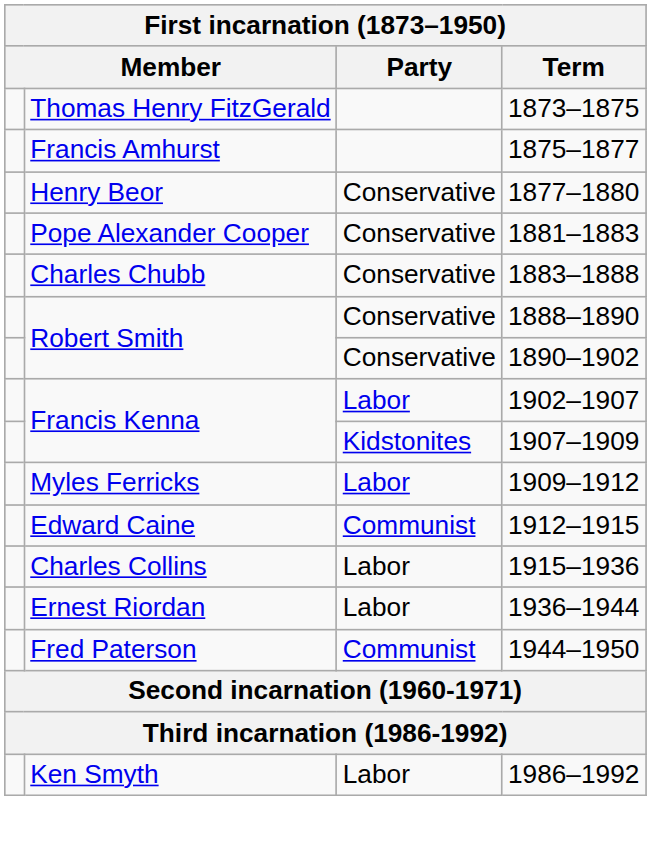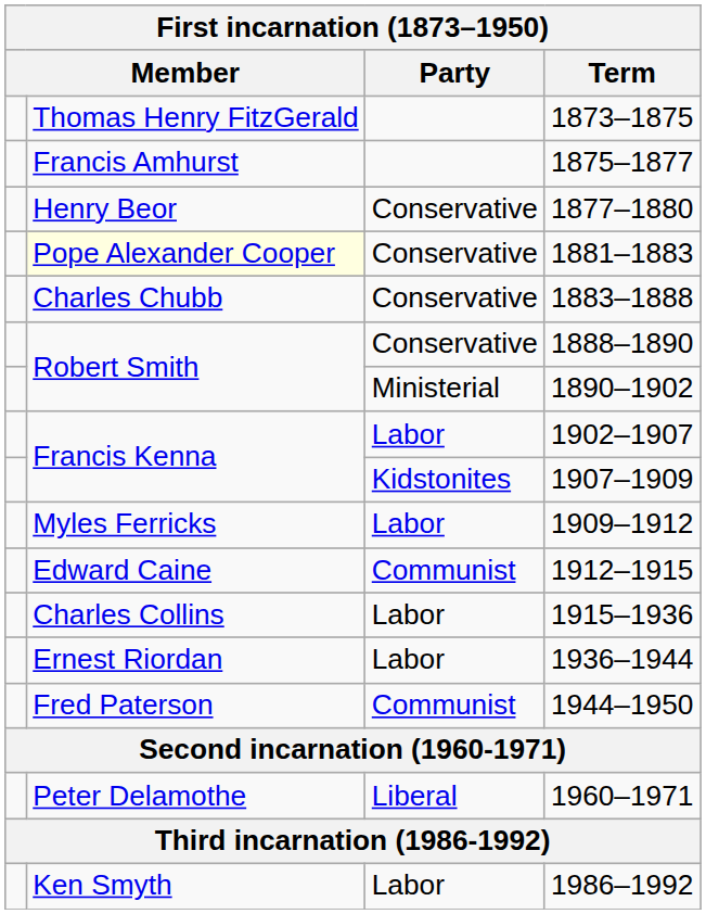 <table class="wikitable">
 <tr>
 <th colspan="4">First incarnation (1873–1950)</th>
 </tr>
 <tr>
 <th colspan="2">Member</th>
 <th>Party</th>
 <th>Term</th>
 </tr>
 <tr>
 <td> </td>
 <td><a href='#'>Thomas Henry FitzGerald</a></td>
 <td></td>
 <td>1873–1875</td>
 </tr>
 <tr>
 <td> </td>
 <td><a href='#'>Francis Amhurst</a></td>
 <td></td>
 <td>1875–1877</td>
 </tr>
 <tr>
 <td> </td>
 <td><a href='#'>Henry Beor</a></td>
 <td>Conservative</td>
 <td>1877–1880</td>
 </tr>
 <tr>
 <td> </td>
-<td><a href='#'>Pope Alexander Cooper</a></td>
+<td style="background: lightyellow;"><a href='#'>Pope Alexander Cooper</a></td>
 <td>Conservative</td>
 <td>1881–1883</td>
 </tr>
 <tr>
 <td> </td>
 <td><a href='#'>Charles Chubb</a></td>
 <td>Conservative</td>
 <td>1883–1888</td>
 </tr>
 <tr>
 <td> </td>
 <td rowspan=2><a href='#'>Robert Smith</a></td>
 <td>Conservative</td>
 <td>1888–1890</td>
 </tr>
 <tr>
 <td> </td>
-<td>Conservative</td>
+<td>Ministerial</td>
 <td>1890–1902</td>
 </tr>
 <tr>
 <td> </td>
 <td rowspan=2><a href='#'>Francis Kenna</a></td>
 <td><a href='#'>Labor</a></td>
 <td>1902–1907</td>
 </tr>
 <tr>
 <td> </td>
 <td><a href='#'>Kidstonites</a></td>
 <td>1907–1909</td>
 </tr>
 <tr>
 <td> </td>
 <td><a href='#'>Myles Ferricks</a></td>
 <td><a href='#'>Labor</a></td>
 <td>1909–1912</td>
 </tr>
 <tr>
 <td> </td>
 <td><a href='#'>Edward Caine</a></td>
 <td><a href='#'>Communist</a></td>
 <td>1912–1915</td>
 </tr>
 <tr>
 <td> </td>
 <td><a href='#'>Charles Collins</a></td>
 <td>Labor</td>
 <td>1915–1936</td>
 </tr>
 <tr>
 <td> </td>
 <td><a href='#'>Ernest Riordan</a></td>
 <td>Labor</td>
 <td>1936–1944</td>
 </tr>
 <tr>
 <td> </td>
 <td><a href='#'>Fred Paterson</a></td>
 <td><a href='#'>Communist</a></td>
 <td>1944–1950</td>
 </tr>
 <tr>
 <th colspan="4">Second incarnation (1960-1971)</th>
 </tr>
 <tr>
+<td> </td>
+<td><a href='#'>Peter Delamothe</a></td>
+<td><a href='#'>Liberal</a></td>
+<td>1960–1971</td>
+</tr>
+<tr>
 <th colspan="4">Third incarnation (1986-1992)</th>
 </tr>
 <tr>
 <td> </td>
 <td><a href='#'>Ken Smyth</a></td>
 <td>Labor</td>
 <td>1986–1992</td>
 </tr>
 </table>
